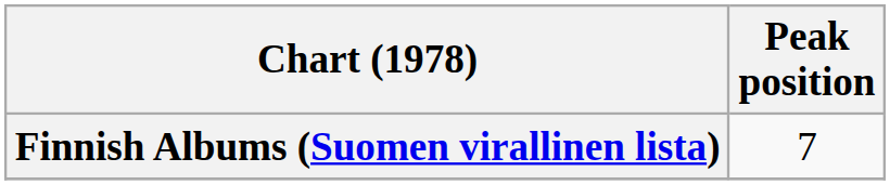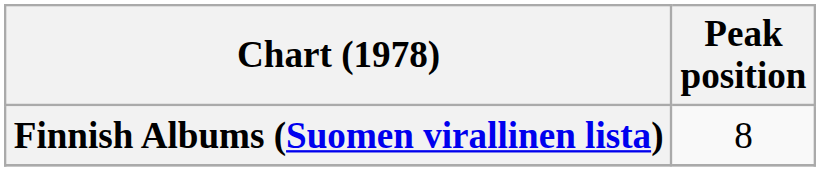 <table class="wikitable sortable plainrowheaders" style="text-align:center">
 <tr>
 <th scope="col">Chart (1978)</th>
 <th scope="col">Peak<br>position</th>
 </tr>
 <tr>
 <th scope="row">Finnish Albums (<a href='#'>Suomen virallinen lista</a>)</th>
-<td>7</td>
+<td>8</td>
 </tr>
 <tr>
 </tr>
 <tr>
 </tr>
 </table>
